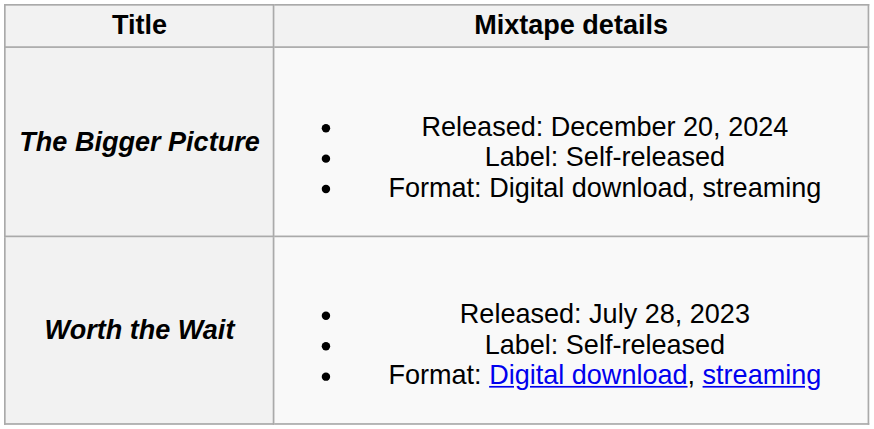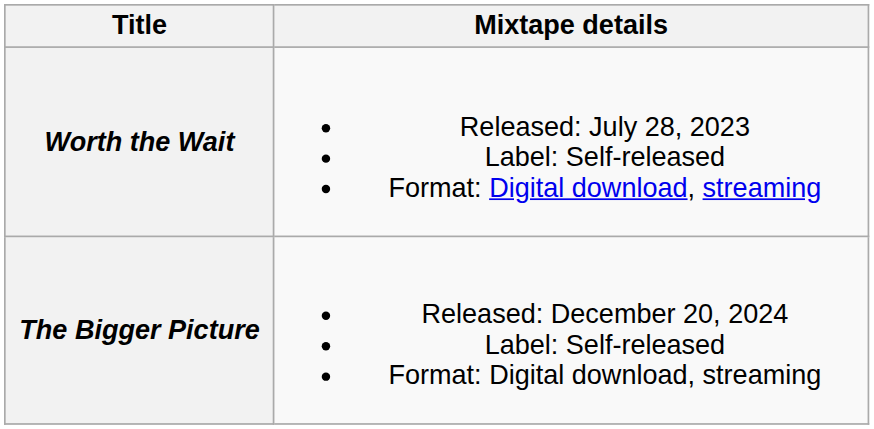 <table class="wikitable plainrowheaders" style="text-align:center;">
 <tr>
 <th scope="col" style="width:9.5em;">Title</th>
 <th scope="col" style="width:21.5em;">Mixtape details</th>
 </tr>
 <tr>
+<th scope="row"><em>Worth the Wait</em></th>
+<td><br><ul><li>Released: July 28, 2023</li><li>Label: Self-released</li><li>Format: <a href='#'>Digital download</a>, <a href='#'>streaming</a></li></ul></td>
+</tr>
+<tr>
 <th scope= "row"><em>The Bigger Picture</em></th>
 <td><br><ul><li>Released: December 20, 2024</li><li>Label: Self-released</li><li>Format: Digital download, streaming</li></ul></td>
 </tr>
-<tr>
-<th scope="row"><em>Worth the Wait</em></th>
-<td><br><ul><li>Released: July 28, 2023</li><li>Label: Self-released</li><li>Format: <a href='#'>Digital download</a>, <a href='#'>streaming</a></li></ul></td>
-</tr>
 </table>
